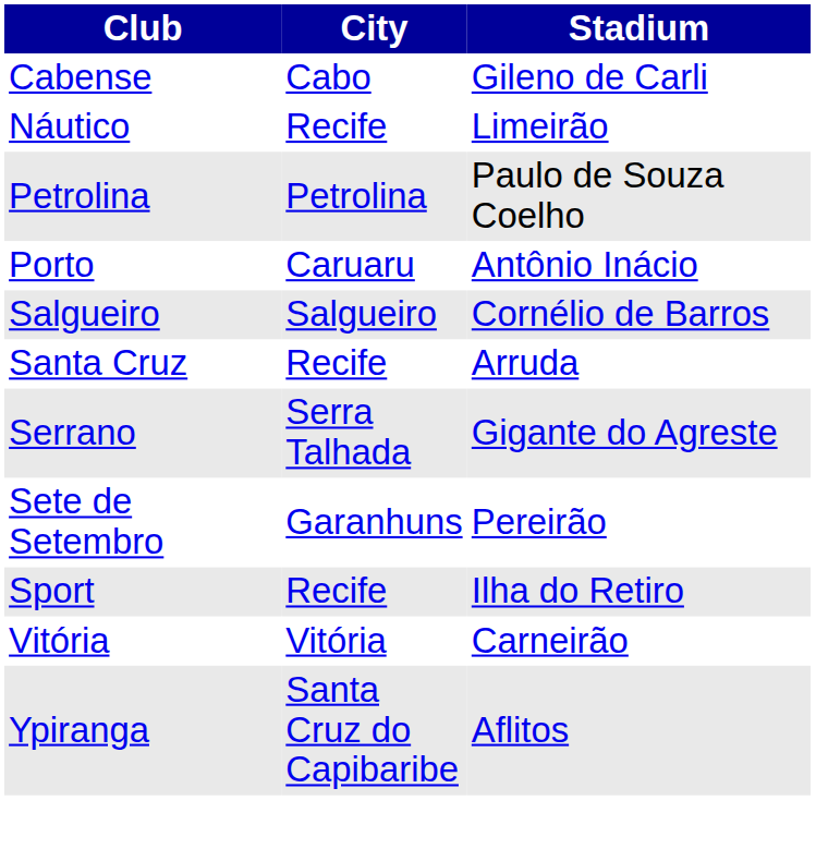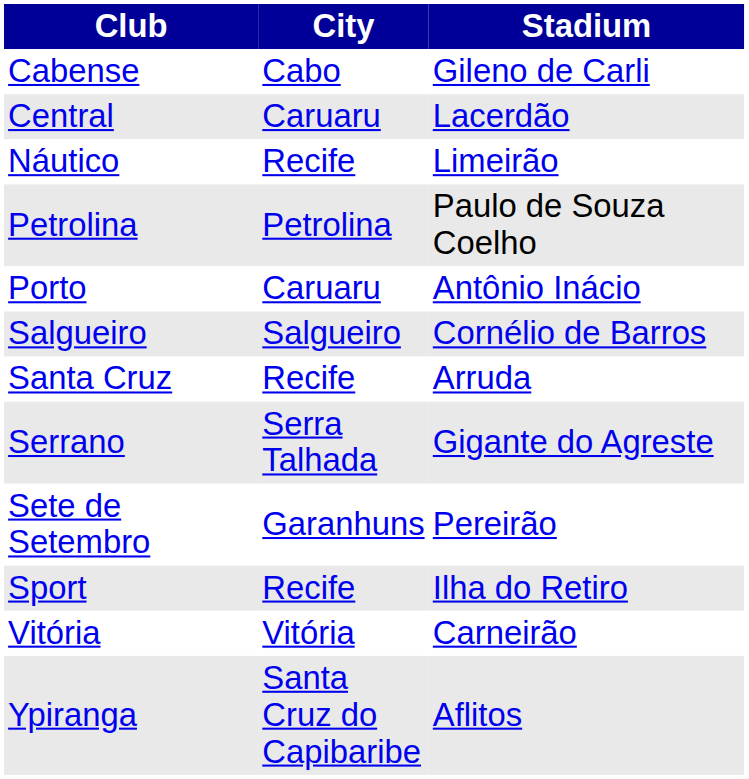 <table border="0,75" cellpadding="2" style="border-collapse: collapse;">
 <tr>
 <th style="background: #009; color: #fff;width:120px"><strong>Club</strong></th>
 <th style="background: #009; color: #fff;width:75px"><strong>City</strong></th>
 <th style="background: #009; color: #fff;width:150px"><strong>Stadium</strong></th>
 </tr>
 <tr style="background:white; color:black">
 <td><a href='#'>Cabense</a></td>
 <td><a href='#'>Cabo</a></td>
 <td><a href='#'>Gileno de Carli</a></td>
+</tr>
+<tr style="background:#e9e9e9; color:black">
+<td><a href='#'>Central</a></td>
+<td><a href='#'>Caruaru</a></td>
+<td><a href='#'>Lacerdão</a></td>
 </tr>
 <tr style="background:white; color:black">
 <td><a href='#'>Náutico</a></td>
 <td><a href='#'>Recife</a></td>
 <td><a href='#'>Limeirão</a></td>
 </tr>
 <tr style="background:#e9e9e9; color:black">
 <td><a href='#'>Petrolina</a></td>
 <td><a href='#'>Petrolina</a></td>
 <td>Paulo de Souza Coelho</td>
 </tr>
 <tr style="background:white; color:black">
 <td><a href='#'>Porto</a></td>
 <td><a href='#'>Caruaru</a></td>
 <td><a href='#'>Antônio Inácio</a></td>
 </tr>
 <tr style="background:#e9e9e9; color:black">
 <td><a href='#'>Salgueiro</a></td>
 <td><a href='#'>Salgueiro</a></td>
 <td><a href='#'>Cornélio de Barros</a></td>
 </tr>
 <tr style="background:white; color:black">
 <td><a href='#'>Santa Cruz</a></td>
 <td><a href='#'>Recife</a></td>
 <td><a href='#'>Arruda</a></td>
 </tr>
 <tr style="background:#e9e9e9; color:black">
 <td><a href='#'>Serrano</a></td>
 <td><a href='#'>Serra Talhada</a></td>
 <td><a href='#'>Gigante do Agreste</a></td>
 </tr>
 <tr style="background:white; color:black">
 <td><a href='#'>Sete de Setembro</a></td>
 <td><a href='#'>Garanhuns</a></td>
 <td><a href='#'>Pereirão</a></td>
 </tr>
 <tr style="background:#e9e9e9; color:black">
 <td><a href='#'>Sport</a></td>
 <td><a href='#'>Recife</a></td>
 <td><a href='#'>Ilha do Retiro</a></td>
 </tr>
 <tr style="background:white; color:black">
 <td><a href='#'>Vitória</a></td>
 <td><a href='#'>Vitória</a></td>
 <td><a href='#'>Carneirão</a></td>
 </tr>
 <tr style="background:#e9e9e9; color:black">
 <td><a href='#'>Ypiranga</a></td>
 <td><a href='#'>Santa Cruz do Capibaribe</a></td>
 <td><a href='#'>Aflitos</a></td>
 </tr>
 </table>
